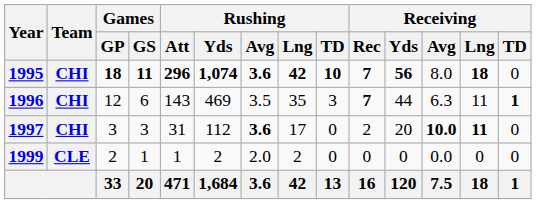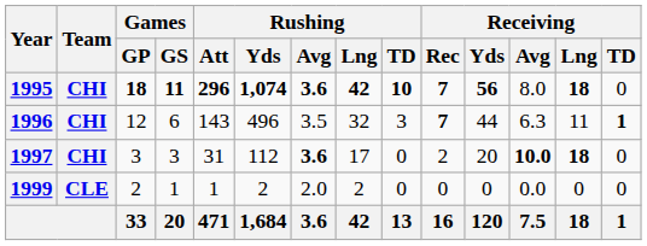 <table class="wikitable" style="text-align:center;">
 <tr>
 <th rowspan="2">Year</th>
 <th rowspan="2">Team</th>
 <th colspan="2">Games</th>
 <th colspan="5">Rushing</th>
 <th colspan="5">Receiving</th>
 </tr>
 <tr>
 <th>GP</th>
 <th>GS</th>
 <th>Att</th>
 <th>Yds</th>
 <th>Avg</th>
 <th>Lng</th>
 <th>TD</th>
 <th>Rec</th>
 <th>Yds</th>
 <th>Avg</th>
 <th>Lng</th>
 <th>TD</th>
 </tr>
 <tr>
 <th><a href='#'>1995</a></th>
 <th><a href='#'>CHI</a></th>
 <td><strong>18</strong></td>
 <td><strong>11</strong></td>
 <td><strong>296</strong></td>
 <td><strong>1,074</strong></td>
 <td><strong>3.6</strong></td>
 <td><strong>42</strong></td>
 <td><strong>10</strong></td>
 <td><strong>7</strong></td>
 <td><strong>56</strong></td>
 <td>8.0</td>
 <td><strong>18</strong></td>
 <td>0</td>
 </tr>
 <tr>
 <th><a href='#'>1996</a></th>
 <th><a href='#'>CHI</a></th>
 <td>12</td>
 <td>6</td>
 <td>143</td>
-<td>469</td>
+<td>496</td>
 <td>3.5</td>
-<td>35</td>
+<td>32</td>
 <td>3</td>
 <td><strong>7</strong></td>
 <td>44</td>
 <td>6.3</td>
 <td>11</td>
 <td><strong>1</strong></td>
 </tr>
 <tr>
 <th><a href='#'>1997</a></th>
 <th><a href='#'>CHI</a></th>
 <td>3</td>
 <td>3</td>
 <td>31</td>
 <td>112</td>
 <td><strong>3.6</strong></td>
 <td>17</td>
 <td>0</td>
 <td>2</td>
 <td>20</td>
 <td><strong>10.0</strong></td>
-<td><strong>11</strong></td>
+<td><strong>18</strong></td>
 <td>0</td>
 </tr>
 <tr>
 <th><a href='#'>1999</a></th>
 <th><a href='#'>CLE</a></th>
 <td>2</td>
 <td>1</td>
 <td>1</td>
 <td>2</td>
 <td>2.0</td>
 <td>2</td>
 <td>0</td>
 <td>0</td>
 <td>0</td>
 <td>0.0</td>
 <td>0</td>
 <td>0</td>
 </tr>
 <tr>
 <th colspan="2"></th>
 <th>33</th>
 <th>20</th>
 <th>471</th>
 <th>1,684</th>
 <th>3.6</th>
 <th>42</th>
 <th>13</th>
 <th>16</th>
 <th>120</th>
 <th>7.5</th>
 <th>18</th>
 <th>1</th>
 </tr>
 </table>
